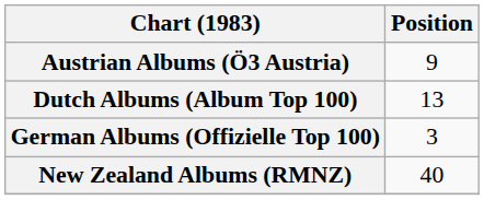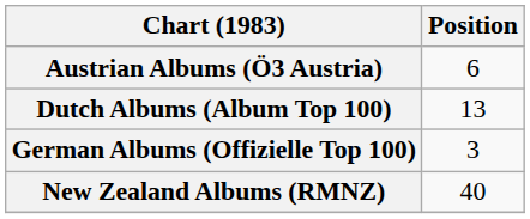 <table class="wikitable sortable plainrowheaders" style="text-align:center">
 <tr>
 <th scope="col">Chart (1983)</th>
 <th scope="col">Position</th>
 </tr>
 <tr>
 <th scope="row">Austrian Albums (Ö3 Austria)</th>
-<td>9</td>
+<td>6</td>
 </tr>
 <tr>
 <th scope="row">Dutch Albums (Album Top 100)</th>
 <td>13</td>
 </tr>
 <tr>
 <th scope="row">German Albums (Offizielle Top 100)</th>
 <td>3</td>
 </tr>
 <tr>
 <th scope="row">New Zealand Albums (RMNZ)</th>
 <td>40</td>
 </tr>
 <tr>
 </tr>
 </table>
